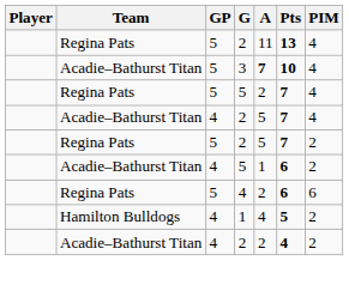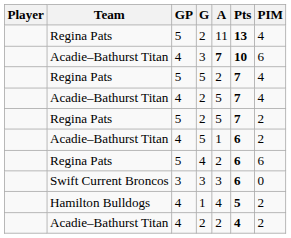 <table class="wikitable sortable">
 <tr>
 <th>Player</th>
 <th>Team</th>
 <th>GP</th>
 <th>G</th>
 <th>A</th>
 <th>Pts</th>
 <th>PIM</th>
 </tr>
 <tr>
 <td></td>
 <td align=left>Regina Pats</td>
 <td>5</td>
 <td>2</td>
 <td>11</td>
 <td><strong>13</strong></td>
 <td>4</td>
 </tr>
 <tr>
 <td></td>
 <td align=left>Acadie–Bathurst Titan</td>
-<td>5</td>
+<td>4</td>
 <td>3</td>
 <td><strong>7</strong></td>
 <td><strong>10</strong></td>
-<td>4</td>
+<td>6</td>
 </tr>
 <tr>
 <td></td>
 <td align=left>Regina Pats</td>
 <td>5</td>
 <td>5</td>
 <td>2</td>
 <td><strong>7</strong></td>
 <td>4</td>
 </tr>
 <tr>
 <td></td>
 <td align=left>Acadie–Bathurst Titan</td>
 <td>4</td>
 <td>2</td>
 <td>5</td>
 <td><strong>7</strong></td>
 <td>4</td>
 </tr>
 <tr>
 <td></td>
 <td align=left>Regina Pats</td>
 <td>5</td>
 <td>2</td>
 <td>5</td>
 <td><strong>7</strong></td>
 <td>2</td>
 </tr>
 <tr>
 <td></td>
 <td align=left>Acadie–Bathurst Titan</td>
 <td>4</td>
 <td>5</td>
 <td>1</td>
 <td><strong>6</strong></td>
 <td>2</td>
 </tr>
 <tr>
 <td></td>
 <td align=left>Regina Pats</td>
 <td>5</td>
 <td>4</td>
 <td>2</td>
 <td><strong>6</strong></td>
 <td>6</td>
 </tr>
 <tr>
 <td></td>
+<td align=left>Swift Current Broncos</td>
+<td>3</td>
+<td>3</td>
+<td>3</td>
+<td><strong>6</strong></td>
+<td>0</td>
+</tr>
+<tr>
+<td></td>
 <td align=left>Hamilton Bulldogs</td>
 <td>4</td>
 <td>1</td>
 <td>4</td>
 <td><strong>5</strong></td>
 <td>2</td>
 </tr>
 <tr>
 <td></td>
 <td align=left>Acadie–Bathurst Titan</td>
 <td>4</td>
 <td>2</td>
 <td>2</td>
 <td><strong>4</strong></td>
 <td>2</td>
 </tr>
 </table>
